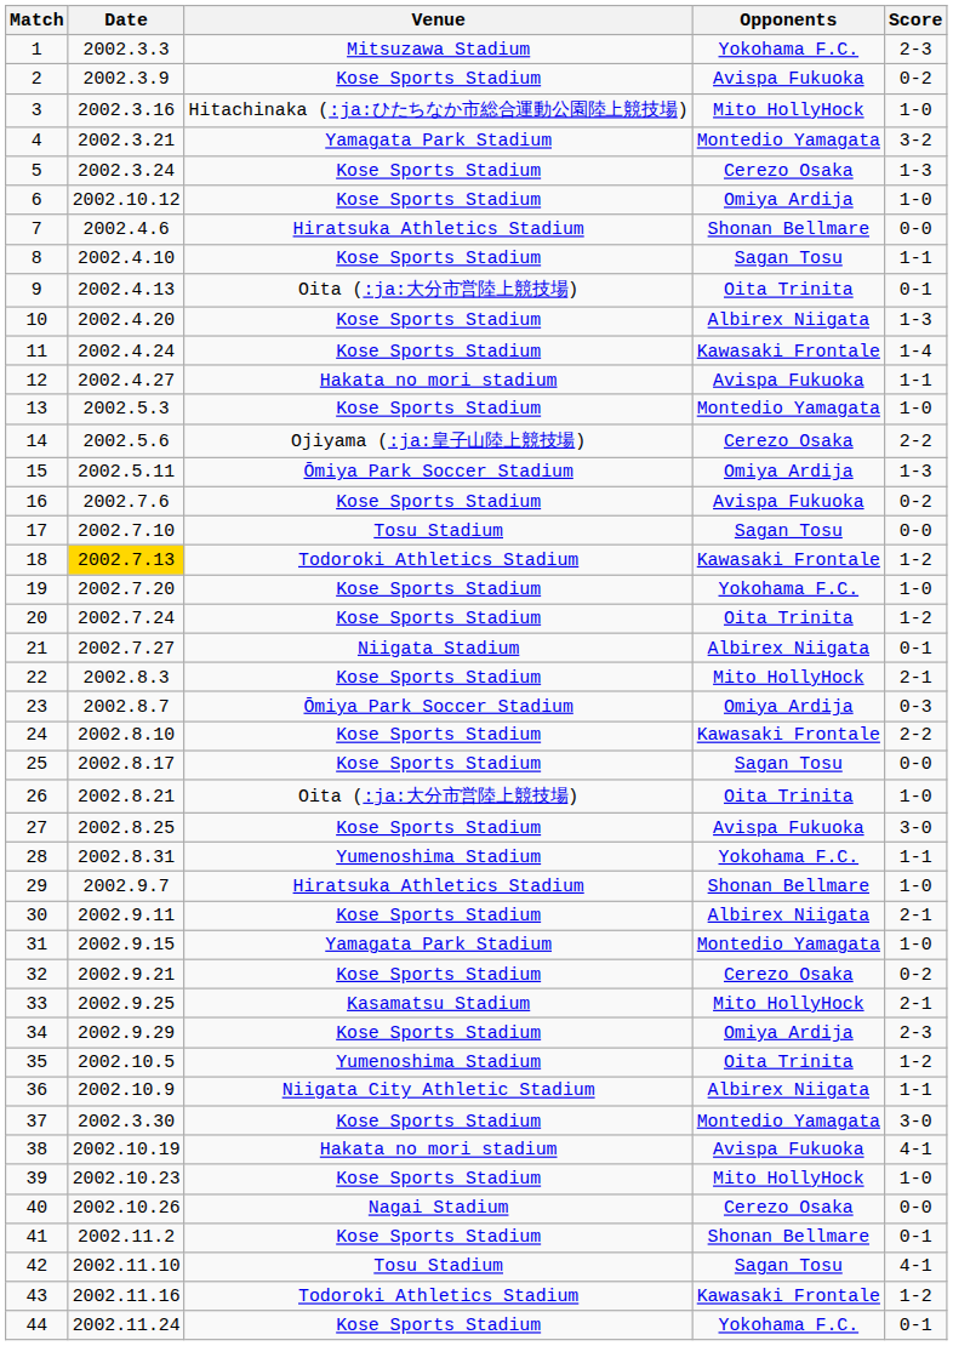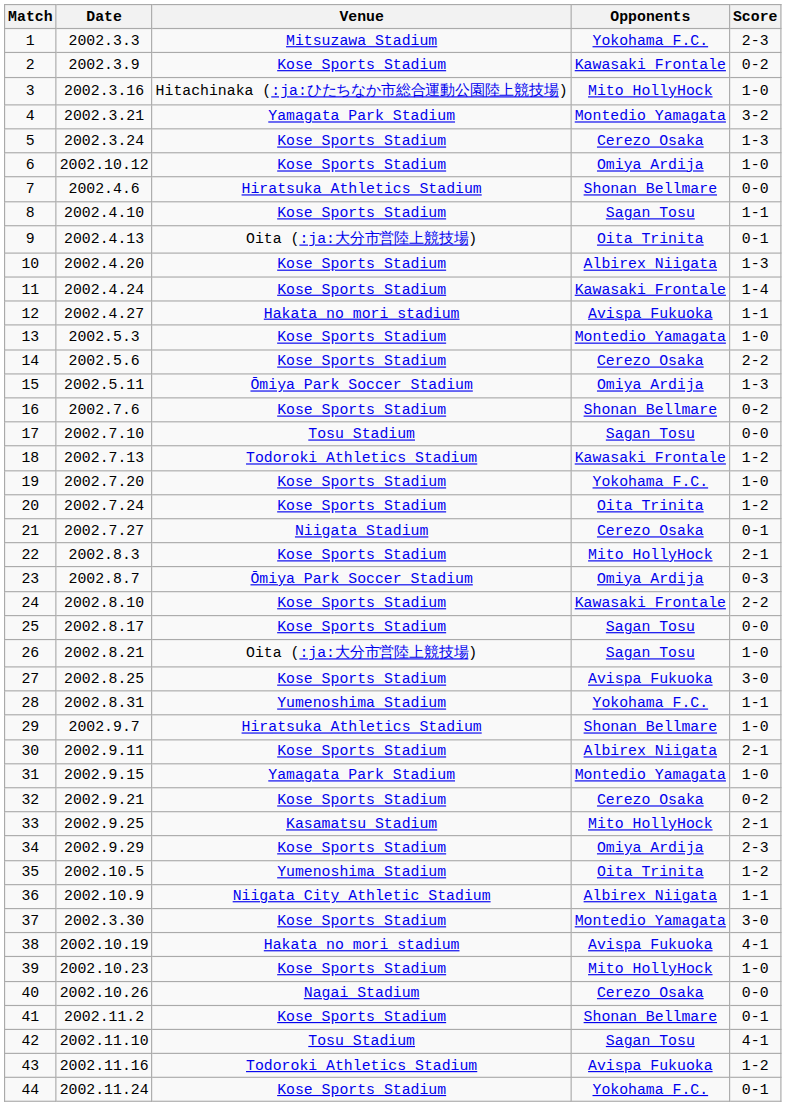 <table class="wikitable" style="text-align:center;">
 <tr>
 <th>Match</th>
 <th>Date</th>
 <th>Venue</th>
 <th>Opponents</th>
 <th>Score</th>
 </tr>
 <tr>
 <td>1</td>
 <td>2002.3.3</td>
 <td><a href='#'>Mitsuzawa Stadium</a></td>
 <td><a href='#'>Yokohama F.C.</a></td>
 <td>2-3</td>
 </tr>
 <tr>
 <td>2</td>
 <td>2002.3.9</td>
 <td><a href='#'>Kose Sports Stadium</a></td>
-<td><a href='#'>Avispa Fukuoka</a></td>
+<td><a href='#'>Kawasaki Frontale</a></td>
 <td>0-2</td>
 </tr>
 <tr>
 <td>3</td>
 <td>2002.3.16</td>
 <td>Hitachinaka (<a href='#'>:ja:ひたちなか市総合運動公園陸上競技場</a>)</td>
 <td><a href='#'>Mito HollyHock</a></td>
 <td>1-0</td>
 </tr>
 <tr>
 <td>4</td>
 <td>2002.3.21</td>
 <td><a href='#'>Yamagata Park Stadium</a></td>
 <td><a href='#'>Montedio Yamagata</a></td>
 <td>3-2</td>
 </tr>
 <tr>
 <td>5</td>
 <td>2002.3.24</td>
 <td><a href='#'>Kose Sports Stadium</a></td>
 <td><a href='#'>Cerezo Osaka</a></td>
 <td>1-3</td>
 </tr>
 <tr>
 <td>6</td>
 <td>2002.10.12</td>
 <td><a href='#'>Kose Sports Stadium</a></td>
 <td><a href='#'>Omiya Ardija</a></td>
 <td>1-0</td>
 </tr>
 <tr>
 <td>7</td>
 <td>2002.4.6</td>
 <td><a href='#'>Hiratsuka Athletics Stadium</a></td>
 <td><a href='#'>Shonan Bellmare</a></td>
 <td>0-0</td>
 </tr>
 <tr>
 <td>8</td>
 <td>2002.4.10</td>
 <td><a href='#'>Kose Sports Stadium</a></td>
 <td><a href='#'>Sagan Tosu</a></td>
 <td>1-1</td>
 </tr>
 <tr>
 <td>9</td>
 <td>2002.4.13</td>
 <td>Oita (<a href='#'>:ja:大分市営陸上競技場</a>)</td>
 <td><a href='#'>Oita Trinita</a></td>
 <td>0-1</td>
 </tr>
 <tr>
 <td>10</td>
 <td>2002.4.20</td>
 <td><a href='#'>Kose Sports Stadium</a></td>
 <td><a href='#'>Albirex Niigata</a></td>
 <td>1-3</td>
 </tr>
 <tr>
 <td>11</td>
 <td>2002.4.24</td>
 <td><a href='#'>Kose Sports Stadium</a></td>
 <td><a href='#'>Kawasaki Frontale</a></td>
 <td>1-4</td>
 </tr>
 <tr>
 <td>12</td>
 <td>2002.4.27</td>
 <td><a href='#'>Hakata no mori stadium</a></td>
 <td><a href='#'>Avispa Fukuoka</a></td>
 <td>1-1</td>
 </tr>
 <tr>
 <td>13</td>
 <td>2002.5.3</td>
 <td><a href='#'>Kose Sports Stadium</a></td>
 <td><a href='#'>Montedio Yamagata</a></td>
 <td>1-0</td>
 </tr>
 <tr>
 <td>14</td>
 <td>2002.5.6</td>
-<td>Ojiyama (<a href='#'>:ja:皇子山陸上競技場</a>)</td>
+<td><a href='#'>Kose Sports Stadium</a></td>
 <td><a href='#'>Cerezo Osaka</a></td>
 <td>2-2</td>
 </tr>
 <tr>
 <td>15</td>
 <td>2002.5.11</td>
 <td><a href='#'>Ōmiya Park Soccer Stadium</a></td>
 <td><a href='#'>Omiya Ardija</a></td>
 <td>1-3</td>
 </tr>
 <tr>
 <td>16</td>
 <td>2002.7.6</td>
 <td><a href='#'>Kose Sports Stadium</a></td>
-<td><a href='#'>Avispa Fukuoka</a></td>
+<td><a href='#'>Shonan Bellmare</a></td>
 <td>0-2</td>
 </tr>
 <tr>
 <td>17</td>
 <td>2002.7.10</td>
 <td><a href='#'>Tosu Stadium</a></td>
 <td><a href='#'>Sagan Tosu</a></td>
 <td>0-0</td>
 </tr>
 <tr>
 <td>18</td>
-<td style="background: gold;">2002.7.13</td>
+<td>2002.7.13</td>
 <td><a href='#'>Todoroki Athletics Stadium</a></td>
 <td><a href='#'>Kawasaki Frontale</a></td>
 <td>1-2</td>
 </tr>
 <tr>
 <td>19</td>
 <td>2002.7.20</td>
 <td><a href='#'>Kose Sports Stadium</a></td>
 <td><a href='#'>Yokohama F.C.</a></td>
 <td>1-0</td>
 </tr>
 <tr>
 <td>20</td>
 <td>2002.7.24</td>
 <td><a href='#'>Kose Sports Stadium</a></td>
 <td><a href='#'>Oita Trinita</a></td>
 <td>1-2</td>
 </tr>
 <tr>
 <td>21</td>
 <td>2002.7.27</td>
 <td><a href='#'>Niigata Stadium</a></td>
-<td><a href='#'>Albirex Niigata</a></td>
+<td><a href='#'>Cerezo Osaka</a></td>
 <td>0-1</td>
 </tr>
 <tr>
 <td>22</td>
 <td>2002.8.3</td>
 <td><a href='#'>Kose Sports Stadium</a></td>
 <td><a href='#'>Mito HollyHock</a></td>
 <td>2-1</td>
 </tr>
 <tr>
 <td>23</td>
 <td>2002.8.7</td>
 <td><a href='#'>Ōmiya Park Soccer Stadium</a></td>
 <td><a href='#'>Omiya Ardija</a></td>
 <td>0-3</td>
 </tr>
 <tr>
 <td>24</td>
 <td>2002.8.10</td>
 <td><a href='#'>Kose Sports Stadium</a></td>
 <td><a href='#'>Kawasaki Frontale</a></td>
 <td>2-2</td>
 </tr>
 <tr>
 <td>25</td>
 <td>2002.8.17</td>
 <td><a href='#'>Kose Sports Stadium</a></td>
 <td><a href='#'>Sagan Tosu</a></td>
 <td>0-0</td>
 </tr>
 <tr>
 <td>26</td>
 <td>2002.8.21</td>
 <td>Oita (<a href='#'>:ja:大分市営陸上競技場</a>)</td>
-<td><a href='#'>Oita Trinita</a></td>
+<td><a href='#'>Sagan Tosu</a></td>
 <td>1-0</td>
 </tr>
 <tr>
 <td>27</td>
 <td>2002.8.25</td>
 <td><a href='#'>Kose Sports Stadium</a></td>
 <td><a href='#'>Avispa Fukuoka</a></td>
 <td>3-0</td>
 </tr>
 <tr>
 <td>28</td>
 <td>2002.8.31</td>
 <td><a href='#'>Yumenoshima Stadium</a></td>
 <td><a href='#'>Yokohama F.C.</a></td>
 <td>1-1</td>
 </tr>
 <tr>
 <td>29</td>
 <td>2002.9.7</td>
 <td><a href='#'>Hiratsuka Athletics Stadium</a></td>
 <td><a href='#'>Shonan Bellmare</a></td>
 <td>1-0</td>
 </tr>
 <tr>
 <td>30</td>
 <td>2002.9.11</td>
 <td><a href='#'>Kose Sports Stadium</a></td>
 <td><a href='#'>Albirex Niigata</a></td>
 <td>2-1</td>
 </tr>
 <tr>
 <td>31</td>
 <td>2002.9.15</td>
 <td><a href='#'>Yamagata Park Stadium</a></td>
 <td><a href='#'>Montedio Yamagata</a></td>
 <td>1-0</td>
 </tr>
 <tr>
 <td>32</td>
 <td>2002.9.21</td>
 <td><a href='#'>Kose Sports Stadium</a></td>
 <td><a href='#'>Cerezo Osaka</a></td>
 <td>0-2</td>
 </tr>
 <tr>
 <td>33</td>
 <td>2002.9.25</td>
 <td><a href='#'>Kasamatsu Stadium</a></td>
 <td><a href='#'>Mito HollyHock</a></td>
 <td>2-1</td>
 </tr>
 <tr>
 <td>34</td>
 <td>2002.9.29</td>
 <td><a href='#'>Kose Sports Stadium</a></td>
 <td><a href='#'>Omiya Ardija</a></td>
 <td>2-3</td>
 </tr>
 <tr>
 <td>35</td>
 <td>2002.10.5</td>
 <td><a href='#'>Yumenoshima Stadium</a></td>
 <td><a href='#'>Oita Trinita</a></td>
 <td>1-2</td>
 </tr>
 <tr>
 <td>36</td>
 <td>2002.10.9</td>
 <td><a href='#'>Niigata City Athletic Stadium</a></td>
 <td><a href='#'>Albirex Niigata</a></td>
 <td>1-1</td>
 </tr>
 <tr>
 <td>37</td>
 <td>2002.3.30</td>
 <td><a href='#'>Kose Sports Stadium</a></td>
 <td><a href='#'>Montedio Yamagata</a></td>
 <td>3-0</td>
 </tr>
 <tr>
 <td>38</td>
 <td>2002.10.19</td>
 <td><a href='#'>Hakata no mori stadium</a></td>
 <td><a href='#'>Avispa Fukuoka</a></td>
 <td>4-1</td>
 </tr>
 <tr>
 <td>39</td>
 <td>2002.10.23</td>
 <td><a href='#'>Kose Sports Stadium</a></td>
 <td><a href='#'>Mito HollyHock</a></td>
 <td>1-0</td>
 </tr>
 <tr>
 <td>40</td>
 <td>2002.10.26</td>
 <td><a href='#'>Nagai Stadium</a></td>
 <td><a href='#'>Cerezo Osaka</a></td>
 <td>0-0</td>
 </tr>
 <tr>
 <td>41</td>
 <td>2002.11.2</td>
 <td><a href='#'>Kose Sports Stadium</a></td>
 <td><a href='#'>Shonan Bellmare</a></td>
 <td>0-1</td>
 </tr>
 <tr>
 <td>42</td>
 <td>2002.11.10</td>
 <td><a href='#'>Tosu Stadium</a></td>
 <td><a href='#'>Sagan Tosu</a></td>
 <td>4-1</td>
 </tr>
 <tr>
 <td>43</td>
 <td>2002.11.16</td>
 <td><a href='#'>Todoroki Athletics Stadium</a></td>
-<td><a href='#'>Kawasaki Frontale</a></td>
+<td><a href='#'>Avispa Fukuoka</a></td>
 <td>1-2</td>
 </tr>
 <tr>
 <td>44</td>
 <td>2002.11.24</td>
 <td><a href='#'>Kose Sports Stadium</a></td>
 <td><a href='#'>Yokohama F.C.</a></td>
 <td>0-1</td>
 </tr>
 </table>
